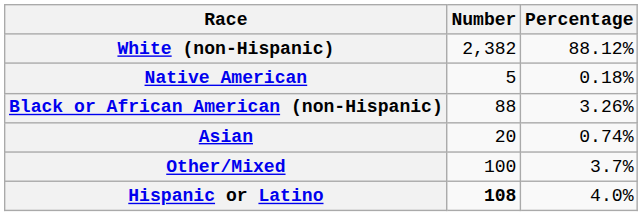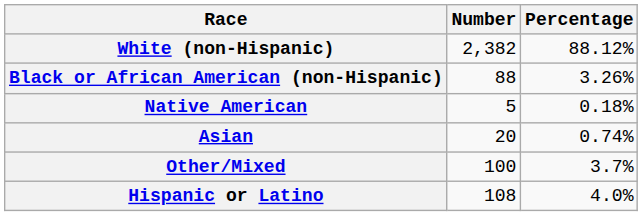 <table class="wikitable" style="text-align:right">
 <tr>
 <th scope="col">Race</th>
 <th scope="col">Number</th>
 <th scope="col">Percentage</th>
 </tr>
 <tr>
 <th scope="row"><a href='#'>White</a> (non-Hispanic)</th>
 <td>2,382</td>
 <td>88.12%</td>
 </tr>
 <tr>
+<th scope="row"><a href='#'>Black or African American</a> (non-Hispanic)</th>
+<td>88</td>
+<td>3.26%</td>
+</tr>
+<tr>
 <th scope="row"><a href='#'>Native American</a></th>
 <td>5</td>
 <td>0.18%</td>
-</tr>
-<tr>
-<th scope="row"><a href='#'>Black or African American</a> (non-Hispanic)</th>
-<td>88</td>
-<td>3.26%</td>
 </tr>
 <tr>
 <th scope="row"><a href='#'>Asian</a></th>
 <td>20</td>
 <td>0.74%</td>
 </tr>
 <tr>
 <th scope="row"><a href='#'>Other/Mixed</a></th>
 <td>100</td>
 <td>3.7%</td>
 </tr>
 <tr>
 <th scope="row"><a href='#'>Hispanic</a> or <a href='#'>Latino</a></th>
-<td><strong>108</strong></td>
+<td>108</td>
 <td>4.0%</td>
 </tr>
 </table>
